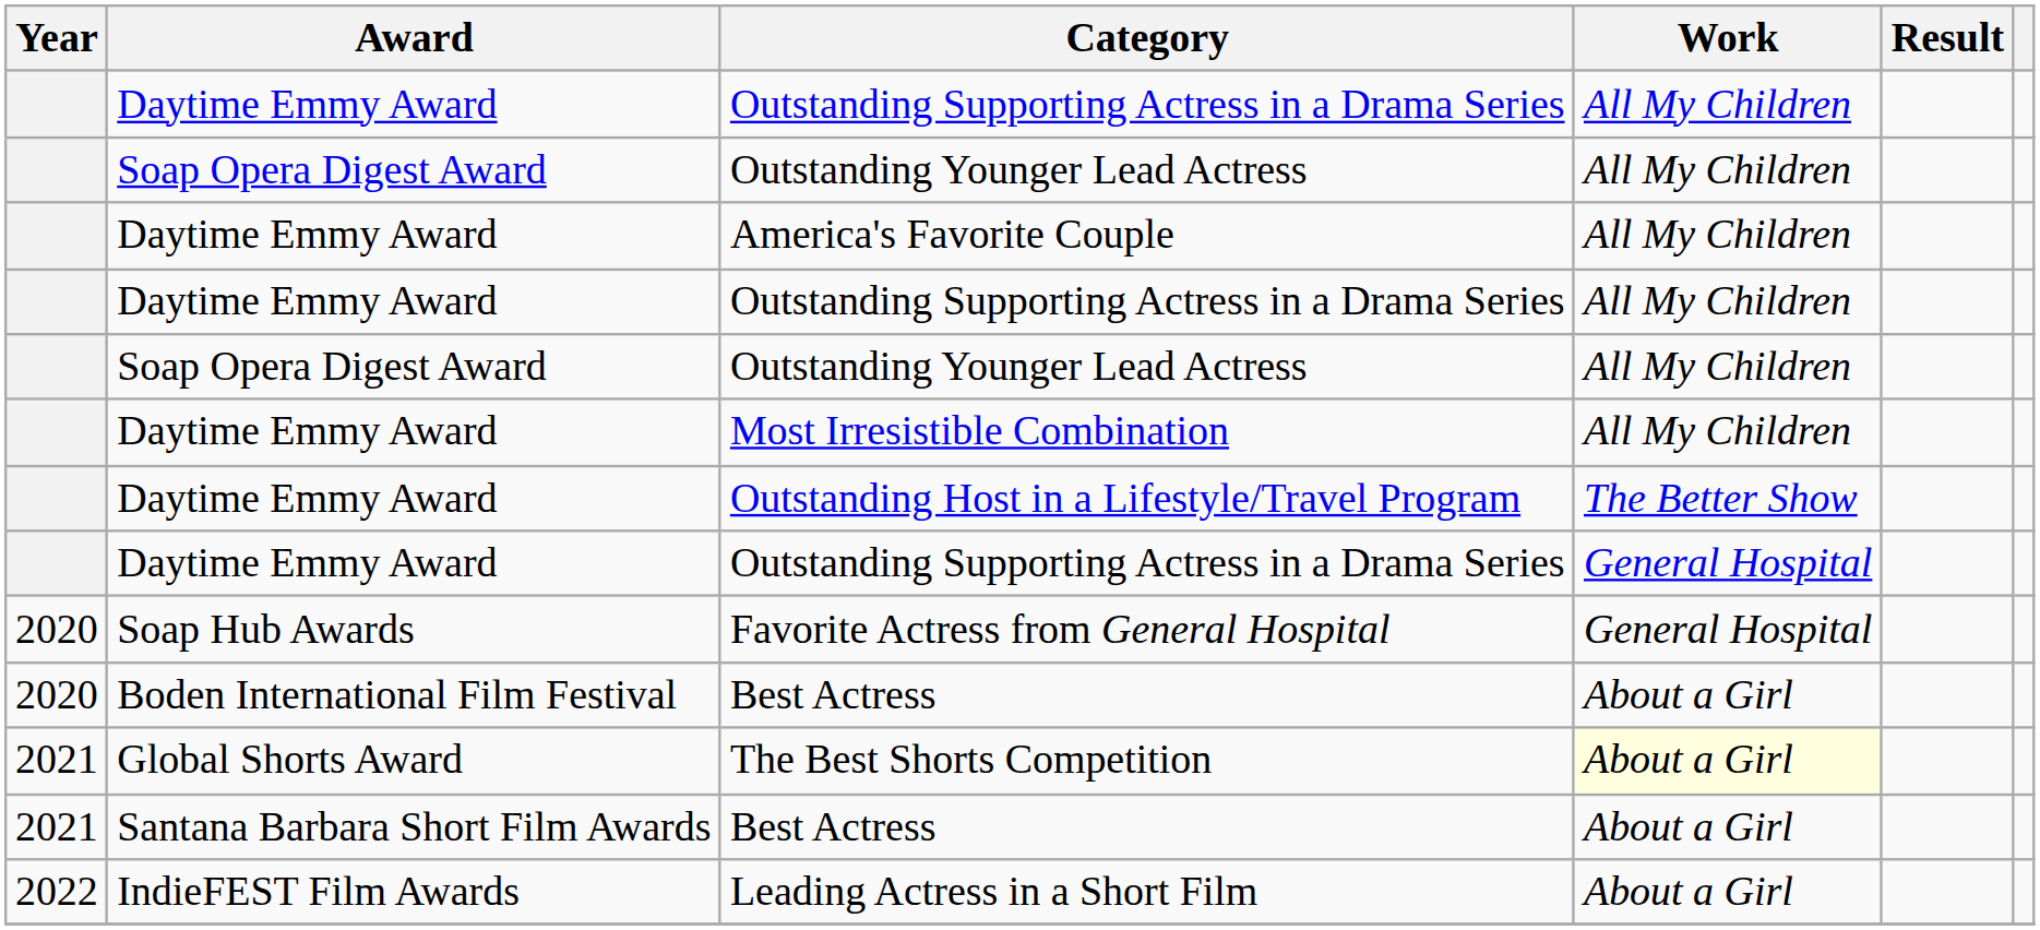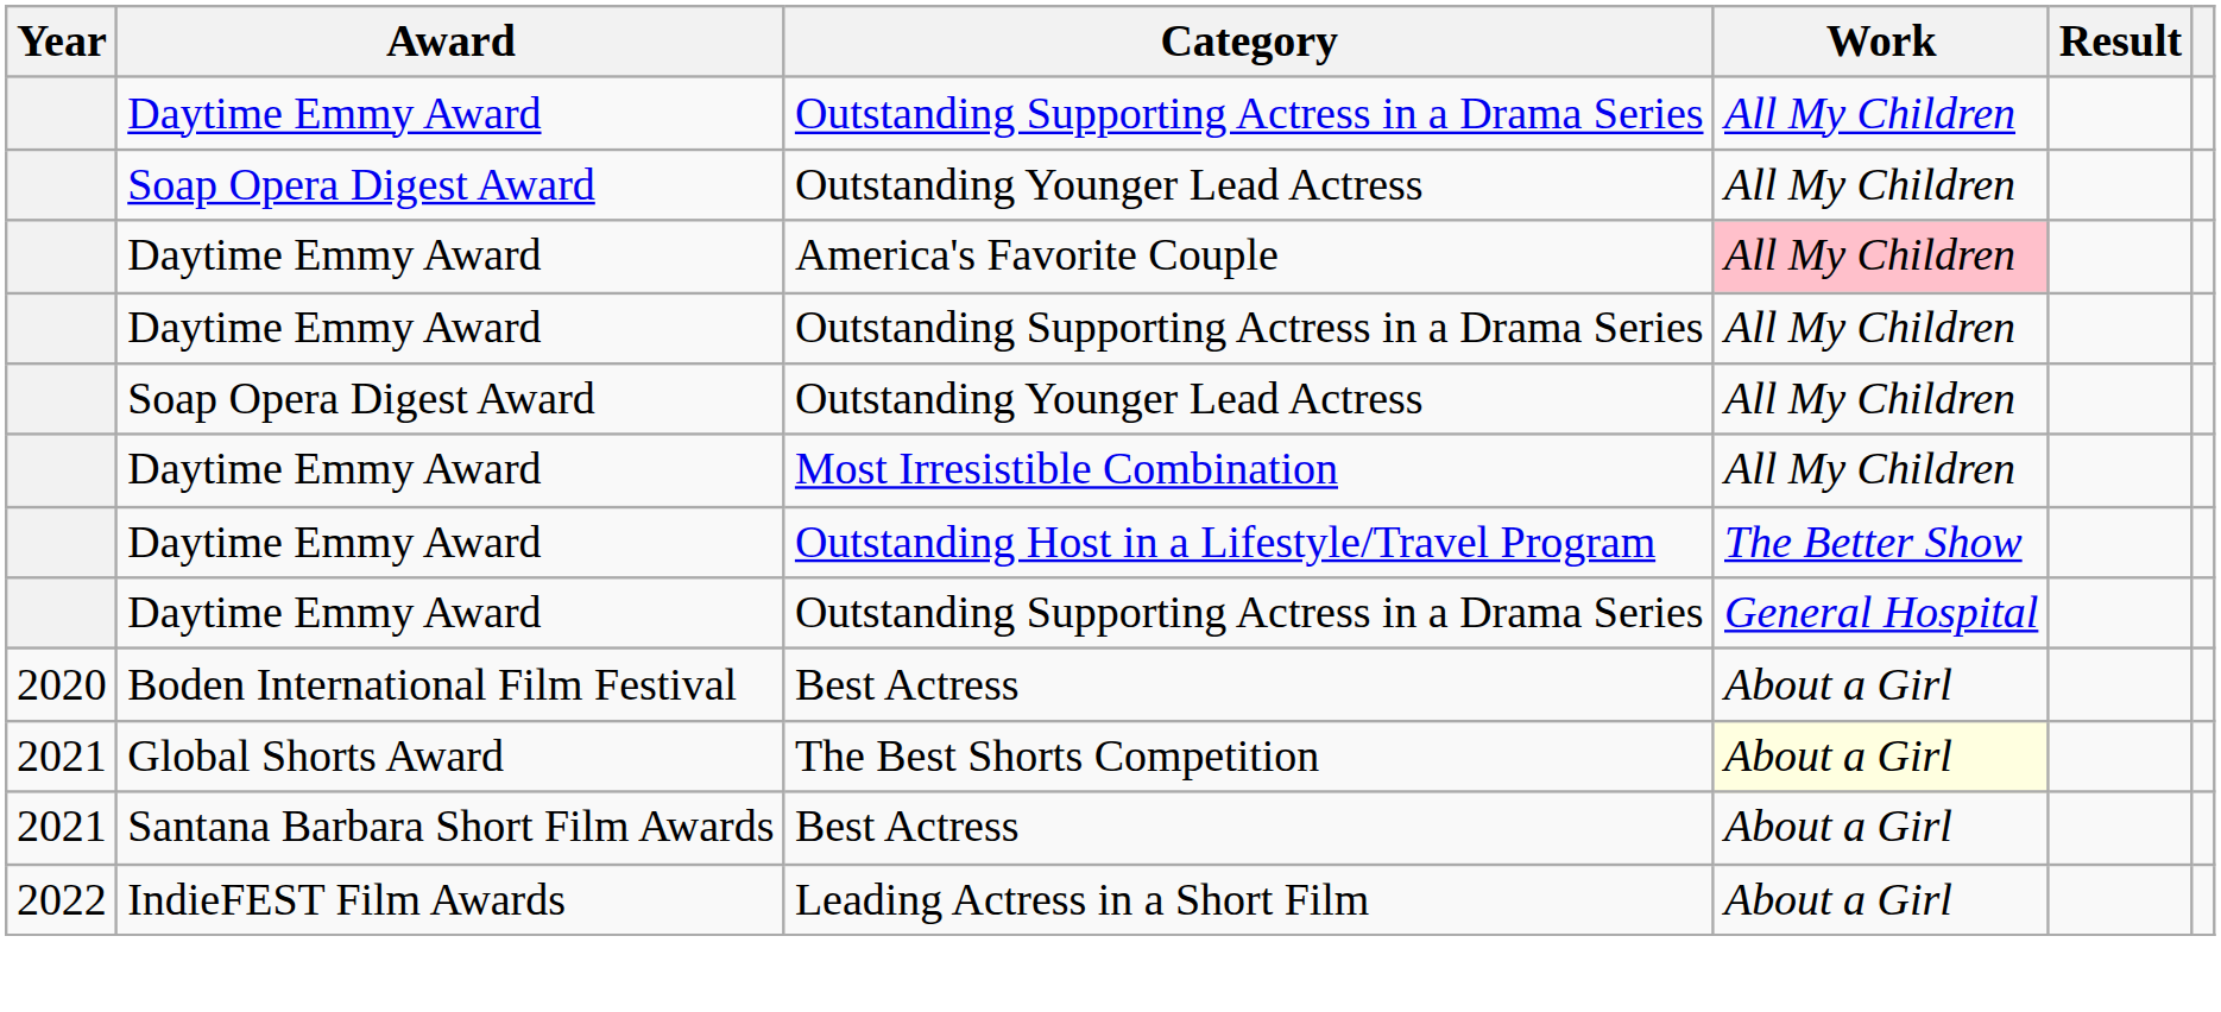 <table class="wikitable sortable plainrowheaders">
 <tr>
 <th scope="col">Year</th>
 <th scope="col">Award</th>
 <th scope="col">Category</th>
 <th scope="col">Work</th>
 <th scope="col">Result</th>
 <th scope="col" class="unsortable"></th>
 </tr>
 <tr>
 <th scope="row"></th>
 <td><a href='#'>Daytime Emmy Award</a></td>
 <td><a href='#'>Outstanding Supporting Actress in a Drama Series</a></td>
 <td><em><a href='#'>All My Children</a></em></td>
 <td></td>
 <td></td>
 </tr>
 <tr>
 <th scope="row"></th>
 <td><a href='#'>Soap Opera Digest Award</a></td>
 <td>Outstanding Younger Lead Actress</td>
 <td><em>All My Children</em></td>
 <td></td>
 <td></td>
 </tr>
 <tr>
 <th scope="row"></th>
 <td>Daytime Emmy Award</td>
 <td>America's Favorite Couple </td>
-<td><em>All My Children</em></td>
+<td style="background: pink;"><em>All My Children</em></td>
 <td></td>
 <td></td>
 </tr>
 <tr>
 <th scope="row"></th>
 <td>Daytime Emmy Award</td>
 <td>Outstanding Supporting Actress in a Drama Series</td>
 <td><em>All My Children</em></td>
 <td></td>
 <td></td>
 </tr>
 <tr>
 <th scope="row"></th>
 <td>Soap Opera Digest Award</td>
 <td>Outstanding Younger Lead Actress</td>
 <td><em>All My Children</em></td>
 <td></td>
 <td></td>
 </tr>
 <tr>
 <th scope="row"></th>
 <td>Daytime Emmy Award</td>
 <td><a href='#'>Most Irresistible Combination</a> </td>
 <td><em>All My Children</em></td>
 <td></td>
 <td></td>
 </tr>
 <tr>
 <th scope="row"></th>
 <td>Daytime Emmy Award</td>
 <td><a href='#'>Outstanding Host in a Lifestyle/Travel Program</a> </td>
 <td><em><a href='#'>The Better Show</a></em></td>
 <td></td>
 <td></td>
 </tr>
 <tr>
 <th scope="row"></th>
 <td>Daytime Emmy Award</td>
 <td>Outstanding Supporting Actress in a Drama Series</td>
 <td><em><a href='#'>General Hospital</a></em></td>
 <td></td>
 <td></td>
 </tr>
 <tr>
 <td>2020</td>
-<td>Soap Hub Awards</td>
-<td>Favorite Actress from <em>General Hospital</em></td>
-<td><em>General Hospital</em></td>
-<td></td>
-<td></td>
-</tr>
-<tr>
-<td>2020</td>
 <td>Boden International Film Festival</td>
 <td>Best Actress</td>
 <td><em>About a Girl </em></td>
 <td></td>
 <td></td>
 </tr>
 <tr>
 <td>2021</td>
 <td>Global Shorts Award</td>
 <td>The Best Shorts Competition</td>
 <td style="background: lightyellow;"><em>About a Girl </em></td>
 <td></td>
 <td></td>
 </tr>
 <tr>
 <td>2021</td>
 <td>Santana Barbara Short Film Awards</td>
 <td>Best  Actress</td>
 <td><em>About a Girl </em></td>
 <td></td>
 <td></td>
 </tr>
 <tr>
 <td>2022</td>
 <td>IndieFEST Film Awards</td>
 <td>Leading Actress in a Short Film</td>
 <td><em>About a Girl </em></td>
 <td></td>
 <td></td>
 </tr>
 <tr>
 </tr>
 </table>
